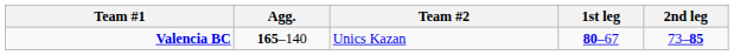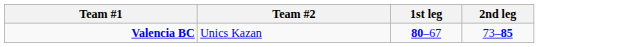 <table class=wikitable style="text-align:center">
 <tr>
 <th width=250>Team #1</th>
-<th width=100>Agg.</th>
 <th width=250>Team #2</th>
 <th width=88>1st leg</th>
 <th width=88>2nd leg</th>
 </tr>
 <tr>
 <td align=right><strong><a href='#'>Valencia BC</a></strong> </td>
-<td><strong>165</strong>–140</td>
 <td align=left> <a href='#'>Unics Kazan</a></td>
 <td><a href='#'><strong>80</strong>–67</a></td>
 <td><a href='#'>73–<strong>85</strong></a></td>
 </tr>
 </table>
